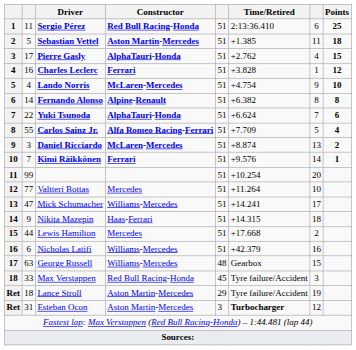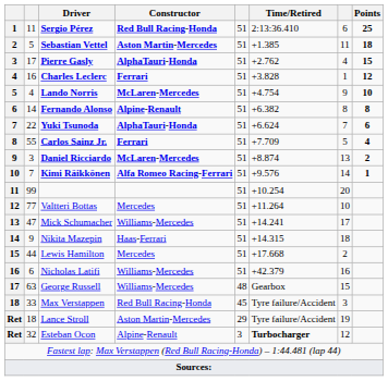 <table class="wikitable sortable" style="font-size: 85%;">
 <tr>
 <th scope="col"></th>
 <th scope="col"></th>
 <th scope="col">Driver</th>
 <th scope="col">Constructor</th>
 <th class="unsortable" scope="col"></th>
 <th class="unsortable" scope="col">Time/Retired</th>
 <th scope="col"></th>
 <th scope="col">Points</th>
 </tr>
 <tr>
 <th>1</th>
 <td align="center">11</td>
 <td data-sort-value="aaa"><strong> <a href='#'>Sergio Pérez</a></strong></td>
 <td><strong><a href='#'>Red Bull Racing</a>-<a href='#'>Honda</a></strong></td>
 <td>51</td>
 <td>2:13:36.410</td>
 <td align="center">6</td>
 <td align="center"><strong>25</strong></td>
 </tr>
 <tr>
 <th>2</th>
 <td align="center">5</td>
 <td data-sort-value="aaa"><strong> <a href='#'>Sebastian Vettel</a></strong></td>
 <td><strong><a href='#'>Aston Martin</a>-<a href='#'>Mercedes</a></strong></td>
 <td>51</td>
 <td>+1.385</td>
 <td align="center">11</td>
 <td align="center"><strong>18</strong></td>
 </tr>
 <tr>
 <th>3</th>
 <td align="center">17</td>
 <td data-sort-value="aaa"><strong> <a href='#'>Pierre Gasly</a></strong></td>
 <td><strong><a href='#'>AlphaTauri</a>-<a href='#'>Honda</a></strong></td>
 <td>51</td>
 <td>+2.762</td>
 <td align="center">4</td>
 <td align="center"><strong>15</strong></td>
 </tr>
 <tr>
 <th>4</th>
 <td align="center">16</td>
 <td data-sort-value="aaa"><strong> <a href='#'>Charles Leclerc</a></strong></td>
 <td><a href='#'><strong>Ferrari</strong></a></td>
 <td>51</td>
 <td>+3.828</td>
 <td align="center">1</td>
 <td align="center"><strong>12</strong></td>
 </tr>
 <tr>
 <th>5</th>
 <td align="center">4</td>
 <td data-sort-value="aaa"><strong> <a href='#'>Lando Norris</a></strong></td>
 <td><strong><a href='#'>McLaren</a>-<a href='#'>Mercedes</a></strong></td>
 <td>51</td>
 <td>+4.754</td>
 <td align="center">9</td>
 <td align="center"><strong>10</strong></td>
 </tr>
 <tr>
 <th>6</th>
 <td align="center">14</td>
 <td data-sort-value="aaa"><strong> <a href='#'>Fernando Alonso</a></strong></td>
 <td><strong><a href='#'>Alpine</a>-<a href='#'>Renault</a></strong></td>
 <td>51</td>
 <td>+6.382</td>
 <td align="center">8</td>
 <td align="center"><strong>8</strong></td>
 </tr>
 <tr>
 <th>7</th>
 <td align="center">22</td>
 <td data-sort-value="aaa"><strong> <a href='#'>Yuki Tsunoda</a></strong></td>
 <td><strong><a href='#'>AlphaTauri</a>-<a href='#'>Honda</a></strong></td>
 <td>51</td>
 <td>+6.624</td>
 <td align="center">7</td>
 <td align="center"><strong>6</strong></td>
 </tr>
 <tr>
 <th>8</th>
 <td align="center">55</td>
 <td data-sort-value="aaa"><strong> <a href='#'>Carlos Sainz Jr.</a></strong></td>
-<td nowrap=""><strong><a href='#'>Alfa Romeo Racing</a>-<a href='#'>Ferrari</a></strong></td>
+<td><a href='#'><strong>Ferrari</strong></a></td>
 <td>51</td>
 <td>+7.709</td>
 <td align="center">5</td>
 <td align="center"><strong>4</strong></td>
 </tr>
 <tr>
 <th>9</th>
 <td align="center">3</td>
 <td data-sort-value="aaa"><strong> <a href='#'>Daniel Ricciardo</a></strong></td>
 <td><strong><a href='#'>McLaren</a>-<a href='#'>Mercedes</a></strong></td>
 <td>51</td>
 <td>+8.874</td>
 <td align="center">13</td>
 <td align="center"><strong>2</strong></td>
 </tr>
 <tr>
 <th>10</th>
 <td align="center">7</td>
 <td data-sort-value="aaa"><strong> <a href='#'>Kimi Räikkönen</a></strong></td>
-<td><a href='#'><strong>Ferrari</strong></a></td>
+<td nowrap=""><strong><a href='#'>Alfa Romeo Racing</a>-<a href='#'>Ferrari</a></strong></td>
 <td>51</td>
 <td>+9.576</td>
 <td align="center">14</td>
 <td align="center"><strong>1</strong></td>
 </tr>
 <tr>
 <th>11</th>
 <td align="center">99</td>
 <td data-sort-value="aaa"></td>
 <td></td>
 <td>51</td>
 <td>+10.254</td>
 <td align="center">20</td>
 <td></td>
 </tr>
 <tr>
 <th>12</th>
 <td align="center">77</td>
 <td data-sort-value="aaa"> <a href='#'>Valtteri Bottas</a></td>
 <td><a href='#'>Mercedes</a></td>
 <td>51</td>
 <td>+11.264</td>
 <td align="center">10</td>
 <td></td>
 </tr>
 <tr>
 <th>13</th>
 <td align="center">47</td>
 <td data-sort-value="aaa"> <a href='#'>Mick Schumacher</a></td>
 <td><a href='#'>Williams</a>-<a href='#'>Mercedes</a></td>
 <td>51</td>
 <td>+14.241</td>
 <td align="center">17</td>
 <td></td>
 </tr>
 <tr>
 <th>14</th>
 <td align="center">9</td>
 <td data-sort-value="aaa"><a href='#'>Nikita Mazepin</a></td>
 <td><a href='#'>Haas</a>-<a href='#'>Ferrari</a></td>
 <td>51</td>
 <td>+14.315</td>
 <td align="center">18</td>
 <td></td>
 </tr>
 <tr>
 <th>15</th>
 <td align="center">44</td>
 <td data-sort-value="aaa"> <a href='#'>Lewis Hamilton</a></td>
 <td><a href='#'>Mercedes</a></td>
 <td>51</td>
 <td>+17.668</td>
 <td align="center">2</td>
 <td></td>
 </tr>
 <tr>
 <th>16</th>
 <td align="center">6</td>
 <td data-sort-value="aaa"> <a href='#'>Nicholas Latifi</a></td>
 <td><a href='#'>Williams</a>-<a href='#'>Mercedes</a></td>
 <td>51</td>
 <td>+42.379</td>
 <td align="center">16</td>
 <td></td>
 </tr>
 <tr>
 <th>17</th>
 <td align="center">63</td>
 <td data-sort-value="aaa"> <a href='#'>George Russell</a></td>
 <td><a href='#'>Williams</a>-<a href='#'>Mercedes</a></td>
 <td>48</td>
 <td>Gearbox</td>
 <td align="center">15</td>
 <td></td>
 </tr>
 <tr>
 <th>18</th>
 <td align="center">33</td>
 <td data-sort-value="aaa"> <a href='#'>Max Verstappen</a></td>
 <td><a href='#'>Red Bull Racing</a>-<a href='#'>Honda</a></td>
 <td>45</td>
 <td>Tyre failure/Accident</td>
 <td align="center">3</td>
 <td></td>
 </tr>
 <tr>
 <th>Ret</th>
 <td align="center">18</td>
 <td data-sort-value="aaa"> <a href='#'>Lance Stroll</a></td>
 <td><a href='#'>Aston Martin</a>-<a href='#'>Mercedes</a></td>
 <td>29</td>
 <td>Tyre failure/Accident</td>
 <td align="center">19</td>
 <td></td>
 </tr>
 <tr>
 <th>Ret</th>
-<td align="center">31</td>
+<td align="center">32</td>
 <td data-sort-value="aaa"> <a href='#'>Esteban Ocon</a></td>
-<td><a href='#'>Aston Martin</a>-<a href='#'>Mercedes</a></td>
+<td><a href='#'>Alpine</a>-<a href='#'>Renault</a></td>
 <td>3</td>
 <td><strong>Turbocharger</strong></td>
 <td align="center">12</td>
 <td></td>
 </tr>
 <tr class="sortbottom">
 <td colspan="8" align="center"><em><a href='#'>Fastest lap</a>:</em>  <em><a href='#'>Max Verstappen</a> (<a href='#'>Red Bull Racing-Honda</a>) – 1:44.481 (lap 44)</em></td>
 </tr>
 <tr class="sortbottom">
 <td colspan="8" style="background-color:#EAECF0;text-align:center"><strong>Sources:</strong></td>
 </tr>
 </table>
